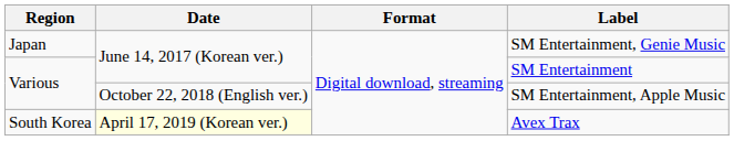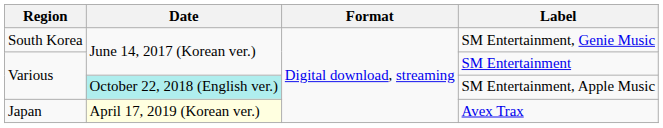 <table class="wikitable">
 <tr>
 <th>Region</th>
 <th>Date</th>
 <th>Format</th>
 <th>Label</th>
 </tr>
 <tr>
-<td>Japan</td>
+<td>South Korea</td>
 <td rowspan="2">June 14, 2017 (Korean ver.)</td>
 <td rowspan="4"><a href='#'>Digital download</a>, <a href='#'>streaming</a></td>
 <td>SM Entertainment, <a href='#'>Genie Music</a></td>
 </tr>
 <tr>
 <td rowspan="2">Various</td>
 <td><a href='#'>SM Entertainment</a></td>
 </tr>
 <tr>
-<td>October 22, 2018 (English ver.)</td>
+<td style="background: paleturquoise;">October 22, 2018 (English ver.)</td>
 <td>SM Entertainment, Apple Music</td>
 </tr>
 <tr>
-<td>South Korea</td>
+<td>Japan</td>
 <td style="background: lightyellow;">April 17, 2019 (Korean ver.)</td>
 <td><a href='#'>Avex Trax</a></td>
 </tr>
 </table>
